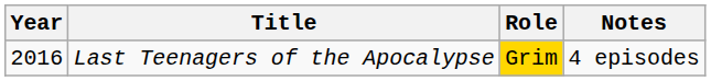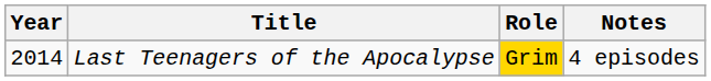 <table class="wikitable sortable">
 <tr>
 <th>Year</th>
 <th>Title</th>
 <th>Role</th>
 <th class="unsortable">Notes</th>
 </tr>
 <tr>
-<td>2016</td>
+<td>2014</td>
 <td><em>Last Teenagers of the Apocalypse</em></td>
 <td style="background: gold;">Grim</td>
 <td>4 episodes</td>
 </tr>
 </table>
